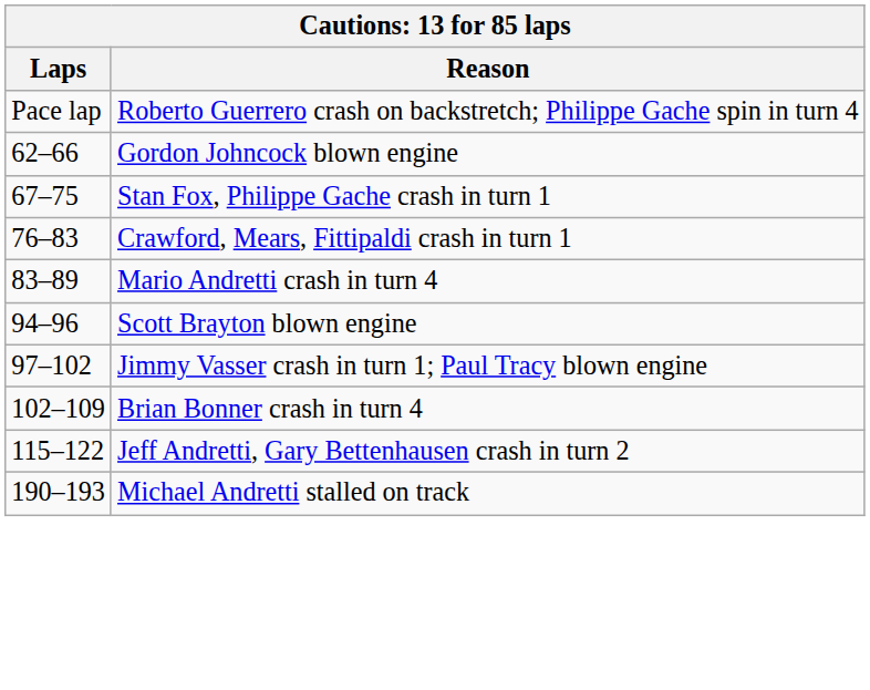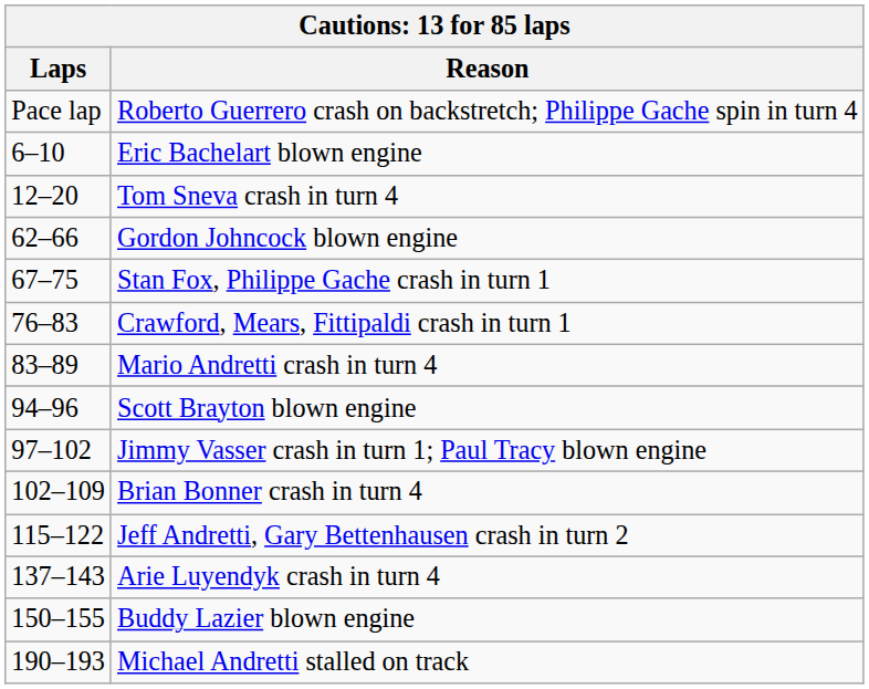 <table class="wikitable">
 <tr>
 <th colspan=2>Cautions: 13 for 85 laps</th>
 </tr>
 <tr>
 <th>Laps</th>
 <th>Reason</th>
 </tr>
 <tr>
 <td>Pace lap</td>
 <td><a href='#'>Roberto Guerrero</a> crash on backstretch; <a href='#'>Philippe Gache</a> spin in turn 4</td>
+</tr>
+<tr>
+<td>6–10</td>
+<td><a href='#'>Eric Bachelart</a> blown engine</td>
+</tr>
+<tr>
+<td>12–20</td>
+<td><a href='#'>Tom Sneva</a> crash in turn 4</td>
 </tr>
 <tr>
 <td>62–66</td>
 <td><a href='#'>Gordon Johncock</a> blown engine</td>
 </tr>
 <tr>
 <td>67–75</td>
 <td><a href='#'>Stan Fox</a>, <a href='#'>Philippe Gache</a> crash in turn 1</td>
 </tr>
 <tr>
 <td>76–83</td>
 <td><a href='#'>Crawford</a>, <a href='#'>Mears</a>, <a href='#'>Fittipaldi</a> crash in turn 1</td>
 </tr>
 <tr>
 <td>83–89</td>
 <td><a href='#'>Mario Andretti</a> crash in turn 4</td>
 </tr>
 <tr>
 <td>94–96</td>
 <td><a href='#'>Scott Brayton</a> blown engine</td>
 </tr>
 <tr>
 <td>97–102</td>
 <td><a href='#'>Jimmy Vasser</a> crash in turn 1; <a href='#'>Paul Tracy</a> blown engine</td>
 </tr>
 <tr>
 <td>102–109</td>
 <td><a href='#'>Brian Bonner</a> crash in turn 4</td>
 </tr>
 <tr>
 <td>115–122</td>
 <td><a href='#'>Jeff Andretti</a>, <a href='#'>Gary Bettenhausen</a> crash in turn 2</td>
 </tr>
 <tr>
+<td>137–143</td>
+<td><a href='#'>Arie Luyendyk</a> crash in turn 4</td>
+</tr>
+<tr>
+<td>150–155</td>
+<td><a href='#'>Buddy Lazier</a> blown engine</td>
+</tr>
+<tr>
 <td>190–193</td>
 <td><a href='#'>Michael Andretti</a> stalled on track</td>
 </tr>
 </table>
